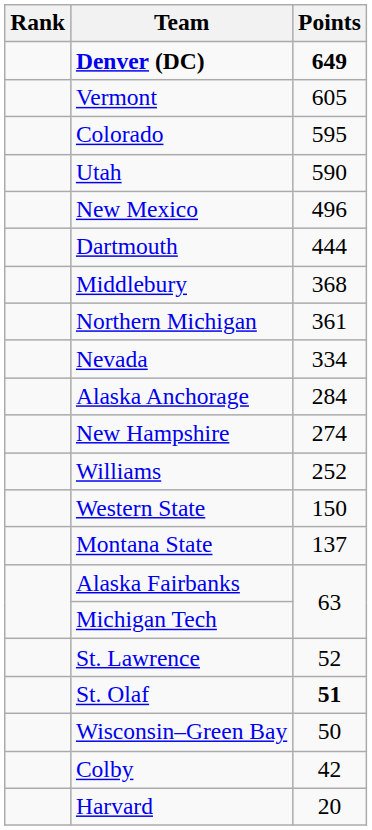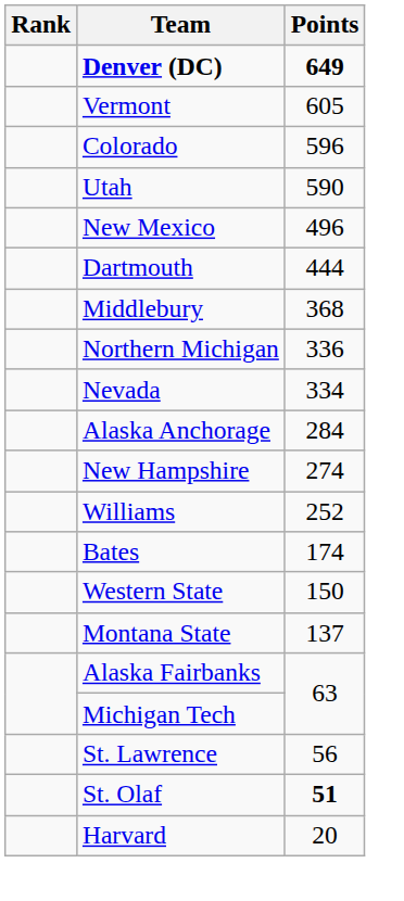 <table class="wikitable sortable" style="text-align:center">
 <tr>
 <th>Rank</th>
 <th>Team</th>
 <th>Points</th>
 </tr>
 <tr>
 <td></td>
 <td align=left><strong><a href='#'>Denver</a></strong> <strong>(DC)</strong></td>
 <td><strong>649</strong></td>
 </tr>
 <tr>
 <td></td>
 <td align=left><a href='#'>Vermont</a></td>
 <td>605</td>
 </tr>
 <tr>
 <td></td>
 <td align=left><a href='#'>Colorado</a></td>
-<td>595</td>
+<td>596</td>
 </tr>
 <tr>
 <td></td>
 <td align=left><a href='#'>Utah</a></td>
 <td>590</td>
 </tr>
 <tr>
 <td></td>
 <td align=left><a href='#'>New Mexico</a></td>
 <td>496</td>
 </tr>
 <tr>
 <td></td>
 <td align=left><a href='#'>Dartmouth</a></td>
 <td>444</td>
 </tr>
 <tr>
 <td></td>
 <td align=left><a href='#'>Middlebury</a></td>
 <td>368</td>
 </tr>
 <tr>
 <td></td>
 <td align=left><a href='#'>Northern Michigan</a></td>
-<td>361</td>
+<td>336</td>
 </tr>
 <tr>
 <td></td>
 <td align=left><a href='#'>Nevada</a></td>
 <td>334</td>
 </tr>
 <tr>
 <td></td>
 <td align=left><a href='#'>Alaska Anchorage</a></td>
 <td>284</td>
 </tr>
 <tr>
 <td></td>
 <td align=left><a href='#'>New Hampshire</a></td>
 <td>274</td>
 </tr>
 <tr>
 <td></td>
 <td align=left><a href='#'>Williams</a></td>
 <td>252</td>
 </tr>
 <tr>
 <td></td>
+<td align=left><a href='#'>Bates</a></td>
+<td>174</td>
+</tr>
+<tr>
+<td></td>
 <td align=left><a href='#'>Western State</a></td>
 <td>150</td>
 </tr>
 <tr>
 <td></td>
 <td align=left><a href='#'>Montana State</a></td>
 <td>137</td>
 </tr>
 <tr>
 <td rowspan=2></td>
 <td align=left><a href='#'>Alaska Fairbanks</a></td>
 <td rowspan=2>63</td>
 </tr>
 <tr>
 <td align=left><a href='#'>Michigan Tech</a></td>
 </tr>
 <tr>
 <td></td>
 <td align=left><a href='#'>St. Lawrence</a></td>
-<td>52</td>
+<td>56</td>
 </tr>
 <tr>
 <td></td>
 <td align=left><a href='#'>St. Olaf</a></td>
 <td><strong>51</strong></td>
 </tr>
 <tr>
 <td></td>
-<td align=left><a href='#'>Wisconsin–Green Bay</a></td>
-<td>50</td>
-</tr>
-<tr>
-<td></td>
-<td align=left><a href='#'>Colby</a></td>
-<td>42</td>
-</tr>
-<tr>
-<td></td>
 <td align=left><a href='#'>Harvard</a></td>
 <td>20</td>
 </tr>
 </table>
